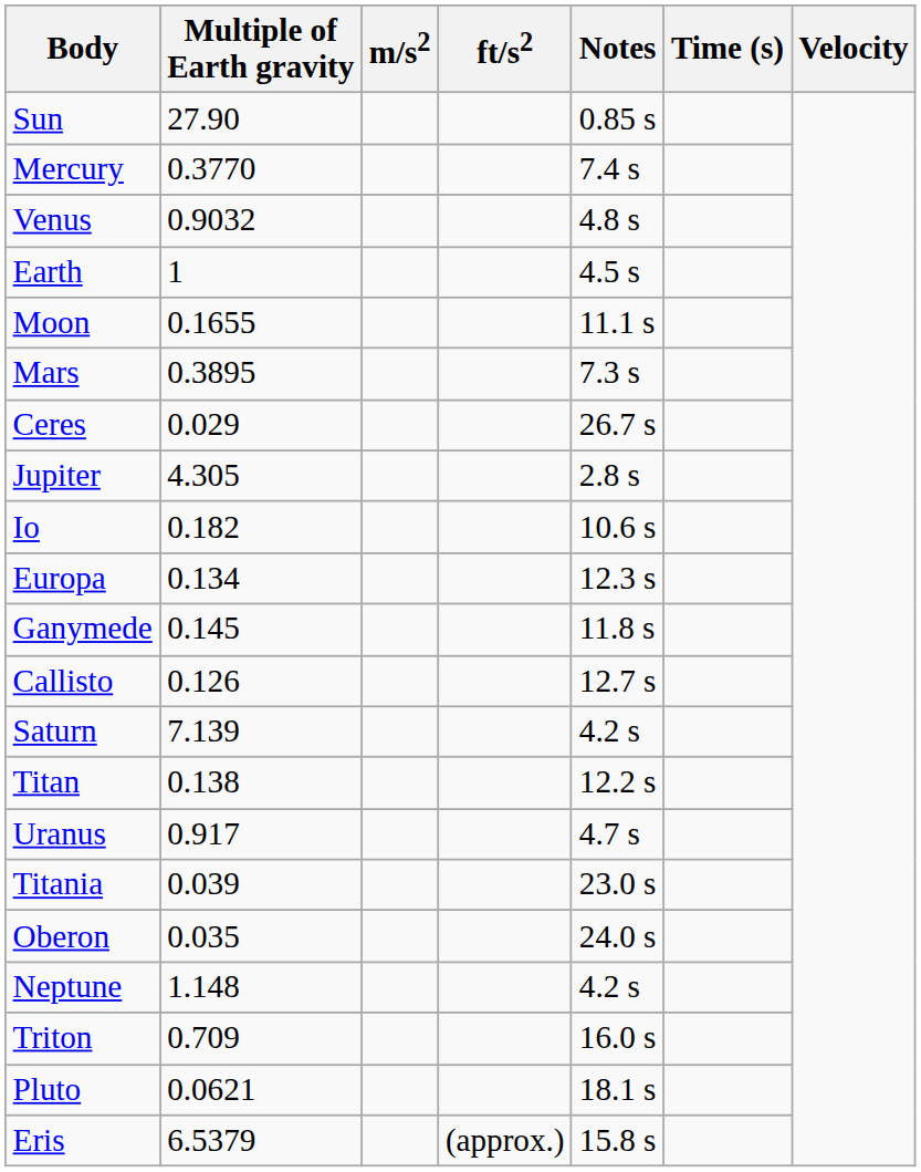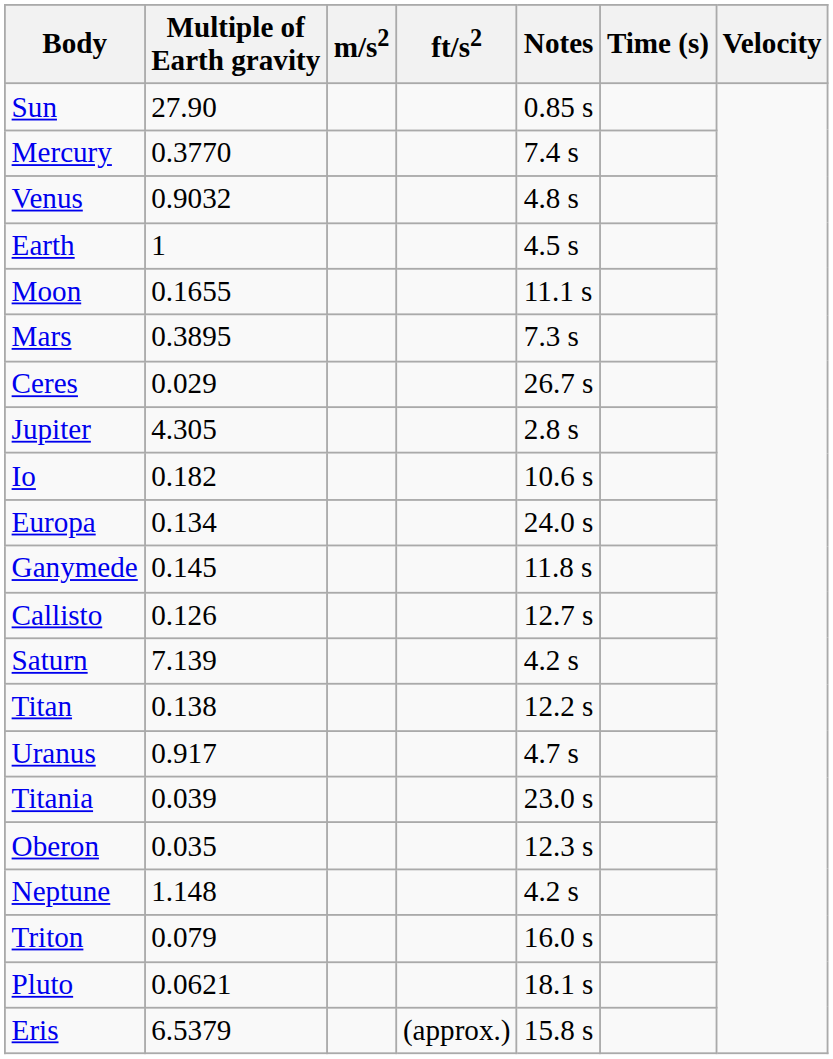 <table class="wikitable sortable">
 <tr>
 <th>Body</th>
 <th data-sort-type="number">Multiple of<br>Earth gravity</th>
 <th data-sort-type="number">m/s<sup>2</sup></th>
 <th data-sort-type="number">ft/s<sup>2</sup></th>
 <th>Notes</th>
 <th data-sort-type="number">Time (s)</th>
 <th>Velocity</th>
 </tr>
 <tr>
 <td><a href='#'>Sun</a></td>
 <td>27.90</td>
 <td></td>
 <td></td>
 <td>0.85 s</td>
 <td></td>
 </tr>
 <tr>
 <td><a href='#'>Mercury</a></td>
 <td>0.3770</td>
 <td></td>
 <td></td>
 <td>7.4 s</td>
 <td></td>
 </tr>
 <tr>
 <td><a href='#'>Venus</a></td>
 <td>0.9032</td>
 <td></td>
 <td></td>
 <td>4.8 s</td>
 <td></td>
 </tr>
 <tr>
 <td><a href='#'>Earth</a></td>
 <td>1</td>
 <td></td>
 <td></td>
 <td>4.5 s</td>
 <td></td>
 </tr>
 <tr>
 <td><a href='#'>Moon</a></td>
 <td>0.1655</td>
 <td></td>
 <td></td>
 <td>11.1 s</td>
 <td></td>
 </tr>
 <tr>
 <td><a href='#'>Mars</a></td>
 <td>0.3895</td>
 <td></td>
 <td></td>
 <td>7.3 s</td>
 <td></td>
 </tr>
 <tr>
 <td><a href='#'>Ceres</a></td>
 <td>0.029</td>
 <td></td>
 <td></td>
 <td>26.7 s</td>
 <td></td>
 </tr>
 <tr>
 <td><a href='#'>Jupiter</a></td>
 <td>4.305</td>
 <td></td>
 <td></td>
 <td>2.8 s</td>
 <td></td>
 </tr>
 <tr>
 <td><a href='#'>Io</a></td>
 <td>0.182</td>
 <td></td>
 <td></td>
 <td>10.6 s</td>
 <td></td>
 </tr>
 <tr>
 <td><a href='#'>Europa</a></td>
 <td>0.134</td>
 <td></td>
 <td></td>
-<td>12.3 s</td>
+<td>24.0 s</td>
 <td></td>
 </tr>
 <tr>
 <td><a href='#'>Ganymede</a></td>
 <td>0.145</td>
 <td></td>
 <td></td>
 <td>11.8 s</td>
 <td></td>
 </tr>
 <tr>
 <td><a href='#'>Callisto</a></td>
 <td>0.126</td>
 <td></td>
 <td></td>
 <td>12.7 s</td>
 <td></td>
 </tr>
 <tr>
 <td><a href='#'>Saturn</a></td>
 <td>7.139</td>
 <td></td>
 <td></td>
 <td>4.2 s</td>
 <td></td>
 </tr>
 <tr>
 <td><a href='#'>Titan</a></td>
 <td>0.138</td>
 <td></td>
 <td></td>
 <td>12.2 s</td>
 <td></td>
 </tr>
 <tr>
 <td><a href='#'>Uranus</a></td>
 <td>0.917</td>
 <td></td>
 <td></td>
 <td>4.7 s</td>
 <td></td>
 </tr>
 <tr>
 <td><a href='#'>Titania</a></td>
 <td>0.039</td>
 <td></td>
 <td></td>
 <td>23.0 s</td>
 <td></td>
 </tr>
 <tr>
 <td><a href='#'>Oberon</a></td>
 <td>0.035</td>
 <td></td>
 <td></td>
-<td>24.0 s</td>
+<td>12.3 s</td>
 <td></td>
 </tr>
 <tr>
 <td><a href='#'>Neptune</a></td>
 <td>1.148</td>
 <td></td>
 <td></td>
 <td>4.2 s</td>
 <td></td>
 </tr>
 <tr>
 <td><a href='#'>Triton</a></td>
-<td>0.709</td>
+<td>0.079</td>
 <td></td>
 <td></td>
 <td>16.0 s</td>
 <td></td>
 </tr>
 <tr>
 <td><a href='#'>Pluto</a></td>
 <td>0.0621</td>
 <td></td>
 <td></td>
 <td>18.1 s</td>
 <td></td>
 </tr>
 <tr>
 <td><a href='#'>Eris</a></td>
 <td>6.5379</td>
 <td></td>
 <td>(approx.)</td>
 <td>15.8 s</td>
 <td></td>
 </tr>
 </table>
